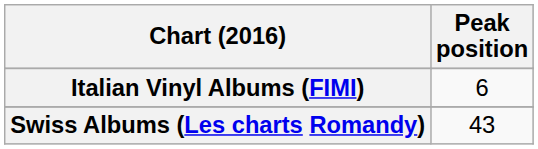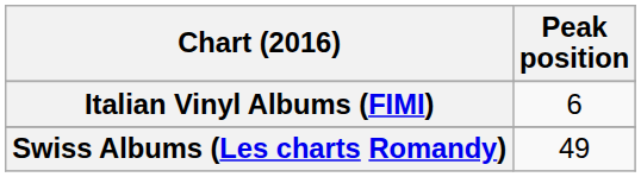 <table class="wikitable sortable plainrowheaders" style="text-align:center">
 <tr>
 <th scope="col">Chart (2016)</th>
 <th scope="col">Peak<br> position</th>
 </tr>
 <tr>
 </tr>
 <tr>
 <th scope="row">Italian Vinyl Albums (<a href='#'>FIMI</a>)</th>
 <td>6</td>
 </tr>
 <tr>
 </tr>
 <tr>
 <th scope="row">Swiss Albums (<a href='#'>Les charts</a> <a href='#'>Romandy</a>)</th>
-<td>43</td>
+<td>49</td>
 </tr>
 </table>
